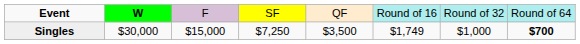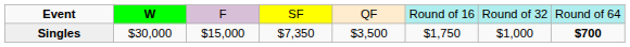 <table class=wikitable style=font-size:95%;text-align:center>
 <tr>
 <td style="width:130px"><strong>Event</strong></td>
 <td style="width:85px; background:lime"><strong>W</strong></td>
 <td style="width:85px; background:thistle">F</td>
 <td style="width:85px; background:#ffff00">SF</td>
 <td style="width:85px; background:#ffebcd">QF</td>
 <td style="width:85px; background:#afeeee">Round of 16</td>
 <td style="width:85px; background:#afeeee">Round of 32</td>
 <td style="width:85px; background:#afeeee">Round of 64</td>
 </tr>
 <tr>
 <th style=background:#efefef>Singles </th>
 <td>$30,000</td>
 <td>$15,000</td>
-<td>$7,250</td>
+<td>$7,350</td>
 <td>$3,500</td>
-<td>$1,749</td>
+<td>$1,750</td>
 <td>$1,000</td>
 <td><strong>$700</strong></td>
 </tr>
 </table>
